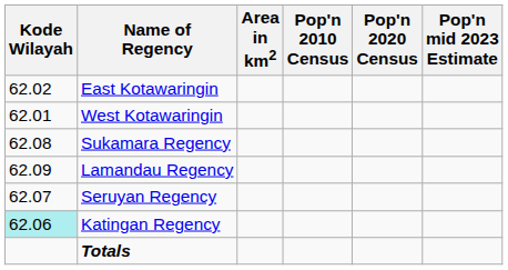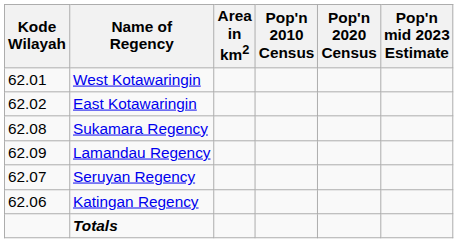 <table class="wikitable sortable" style="margin-bottom: 0;">
 <tr>
 <th align="center">Kode<br>Wilayah</th>
 <th align="center">Name of<br>Regency</th>
 <th align="center">Area<br>in<br>km<sup>2</sup></th>
 <th align="center">Pop'n<br>2010<br>Census</th>
 <th align="center">Pop'n<br>2020<br>Census</th>
 <th align="center">Pop'n<br>mid 2023<br>Estimate</th>
 </tr>
 <tr>
-<td>62.02</td>
-<td><a href='#'>East Kotawaringin</a></td>
+<td>62.01</td>
+<td><a href='#'>West Kotawaringin</a></td>
 <td align="right"></td>
 <td align="right"></td>
 <td align="right"></td>
 <td align="right"></td>
 </tr>
 <tr>
-<td>62.01</td>
-<td><a href='#'>West Kotawaringin</a></td>
+<td>62.02</td>
+<td><a href='#'>East Kotawaringin</a></td>
 <td align="right"></td>
 <td align="right"></td>
 <td align="right"></td>
 <td align="right"></td>
 </tr>
 <tr>
 <td>62.08</td>
 <td><a href='#'>Sukamara Regency</a></td>
 <td align="right"></td>
 <td align="right"></td>
 <td align="right"></td>
 <td align="right"></td>
 </tr>
 <tr>
 <td>62.09</td>
 <td><a href='#'>Lamandau Regency</a></td>
 <td align="right"></td>
 <td align="right"></td>
 <td align="right"></td>
 <td align="right"></td>
 </tr>
 <tr>
 <td>62.07</td>
 <td><a href='#'>Seruyan Regency</a></td>
 <td align="right"></td>
 <td align="right"></td>
 <td align="right"></td>
 <td align="right"></td>
 </tr>
 <tr>
-<td style="background: paleturquoise;">62.06</td>
+<td>62.06</td>
 <td><a href='#'>Katingan Regency</a></td>
 <td align="right"></td>
 <td align="right"></td>
 <td align="right"></td>
 <td align="right"></td>
 </tr>
 <tr>
 <td></td>
 <td><strong><em>Totals</em></strong></td>
 <td align="right"><em></em></td>
 <td align="right"><em></em></td>
 <td align="right"><em></em></td>
 <td align="right"><em></em></td>
 </tr>
 </table>
